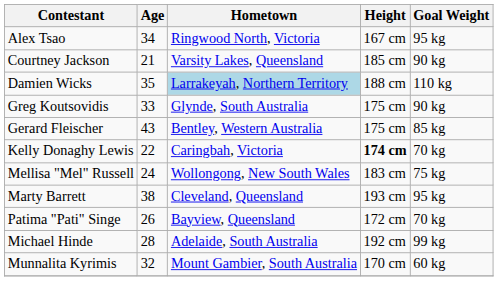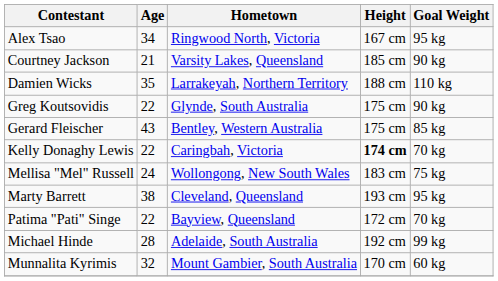 <table class="wikitable">
 <tr>
 <th>Contestant</th>
 <th>Age</th>
 <th>Hometown</th>
 <th>Height</th>
 <th>Goal Weight</th>
 </tr>
 <tr>
 <td>Alex Tsao</td>
 <td>34</td>
 <td><a href='#'>Ringwood North</a>, <a href='#'>Victoria</a></td>
 <td>167 cm</td>
 <td>95 kg</td>
 </tr>
 <tr>
 <td>Courtney Jackson </td>
 <td>21</td>
 <td><a href='#'>Varsity Lakes</a>, <a href='#'>Queensland</a></td>
 <td>185 cm</td>
 <td>90 kg</td>
 </tr>
 <tr>
 <td>Damien Wicks</td>
 <td>35</td>
-<td style="background: lightblue;"><a href='#'>Larrakeyah</a>, <a href='#'>Northern Territory</a></td>
+<td><a href='#'>Larrakeyah</a>, <a href='#'>Northern Territory</a></td>
 <td>188 cm</td>
 <td>110 kg</td>
 </tr>
 <tr>
 <td>Greg Koutsovidis</td>
-<td>33</td>
+<td>22</td>
 <td><a href='#'>Glynde</a>, <a href='#'>South Australia</a></td>
 <td>175 cm</td>
 <td>90 kg</td>
 </tr>
 <tr>
 <td>Gerard Fleischer</td>
 <td>43</td>
 <td><a href='#'>Bentley</a>, <a href='#'>Western Australia</a></td>
 <td>175 cm</td>
 <td>85 kg</td>
 </tr>
 <tr>
 <td>Kelly Donaghy Lewis</td>
 <td>22</td>
 <td><a href='#'>Caringbah</a>, <a href='#'>Victoria</a></td>
 <td><strong>174 cm</strong></td>
 <td>70 kg</td>
 </tr>
 <tr>
 <td>Mellisa "Mel" Russell</td>
 <td>24</td>
 <td><a href='#'>Wollongong</a>, <a href='#'>New South Wales</a></td>
 <td>183 cm</td>
 <td>75 kg</td>
 </tr>
 <tr>
 <td>Marty Barrett</td>
 <td>38</td>
 <td><a href='#'>Cleveland</a>, <a href='#'>Queensland</a></td>
 <td>193 cm</td>
 <td>95 kg</td>
 </tr>
 <tr>
 <td>Patima "Pati" Singe</td>
-<td>26</td>
+<td>22</td>
 <td><a href='#'>Bayview</a>, <a href='#'>Queensland</a></td>
 <td>172 cm</td>
 <td>70 kg</td>
 </tr>
 <tr>
 <td>Michael Hinde</td>
 <td>28</td>
 <td><a href='#'>Adelaide</a>, <a href='#'>South Australia</a></td>
 <td>192 cm</td>
 <td>99 kg</td>
 </tr>
 <tr>
 <td>Munnalita Kyrimis</td>
 <td>32</td>
 <td><a href='#'>Mount Gambier</a>, <a href='#'>South Australia</a></td>
 <td>170 cm</td>
 <td>60 kg</td>
 </tr>
 <tr>
 </tr>
 </table>
